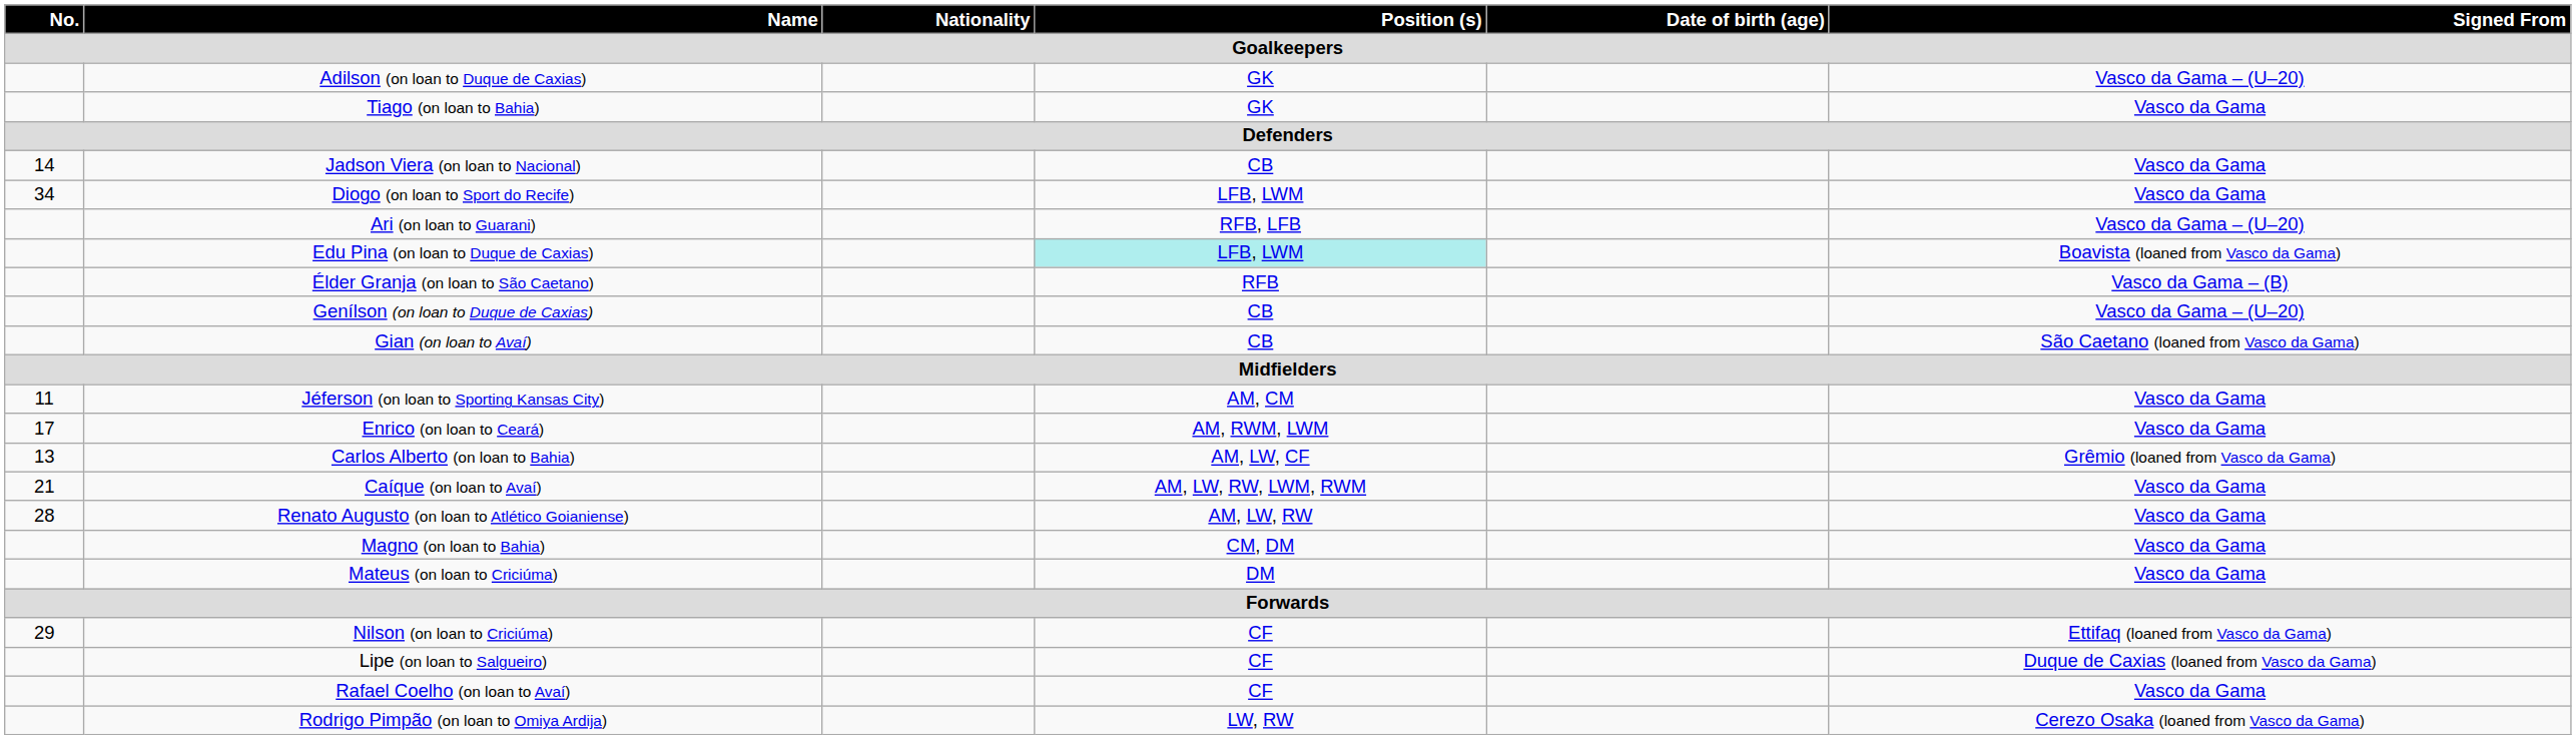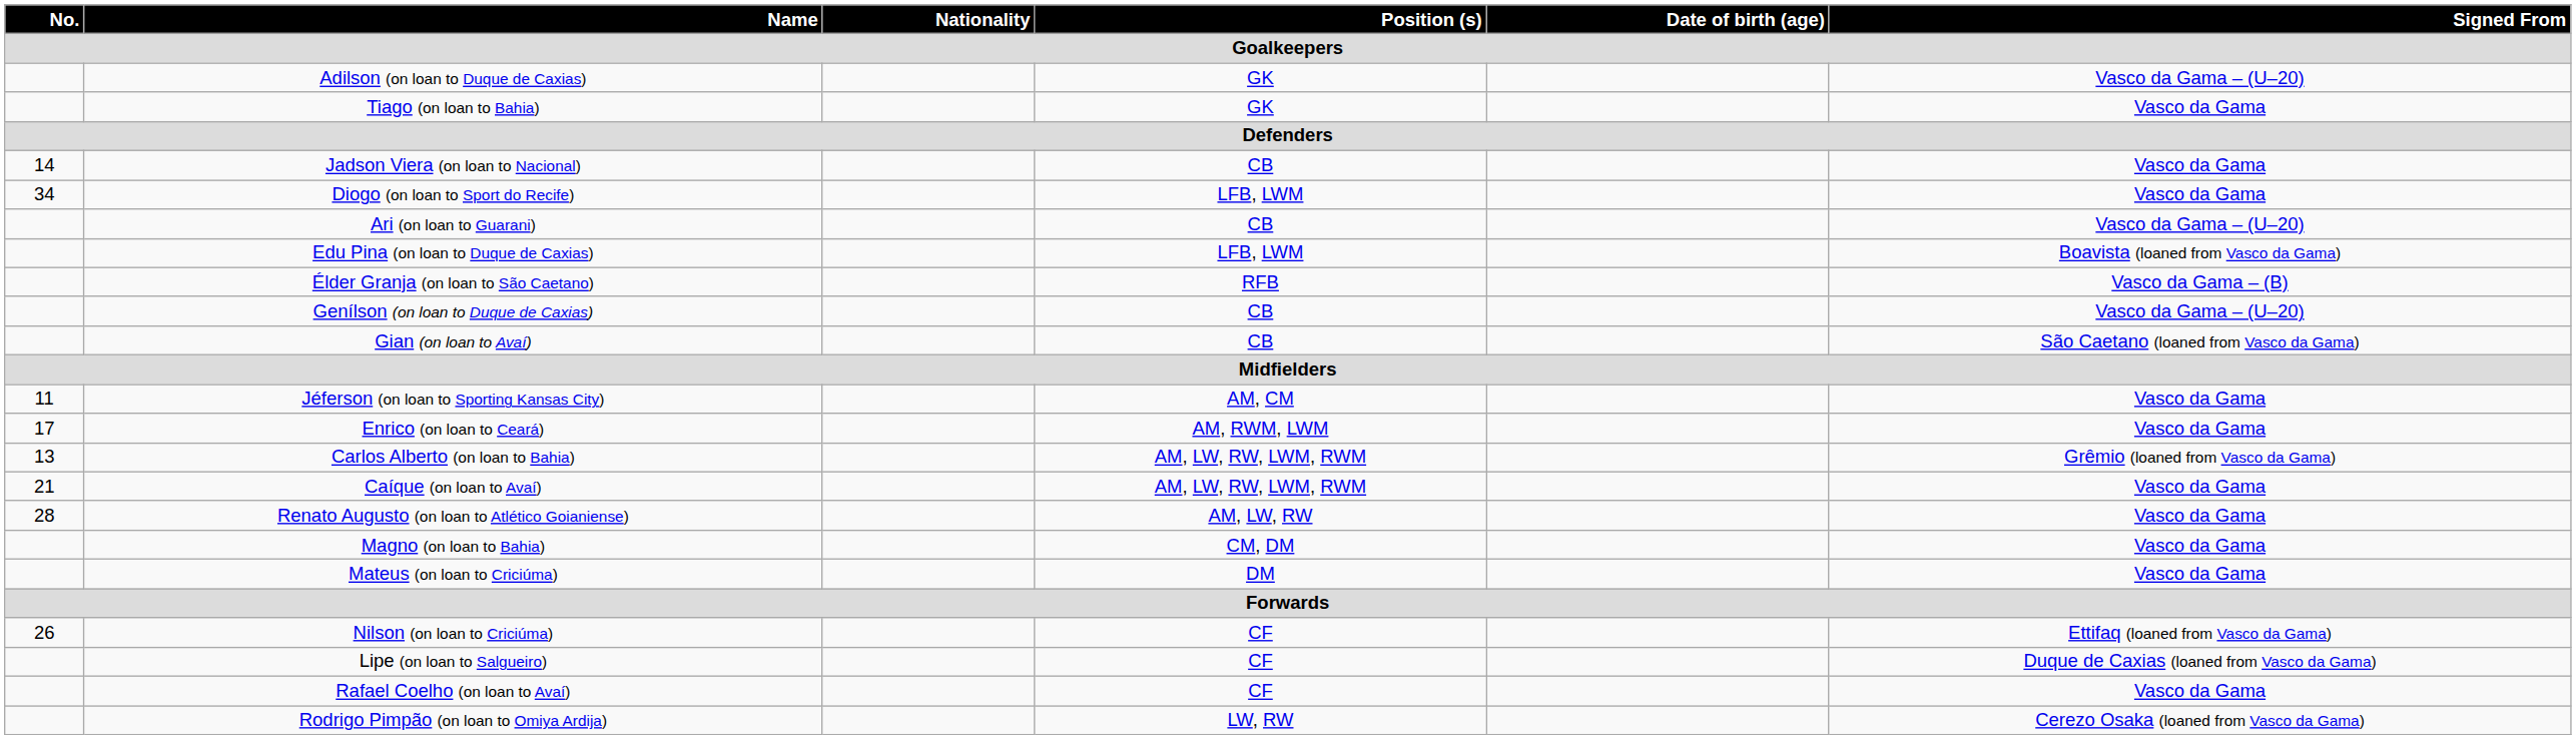 <table class="wikitable"  style="text-align:center; font-size:85%; width:95%;">
 <tr>
 <th style="background:black; color:white; text-align:right;">No.</th>
 <th style="background:black; color:white; text-align:right;">Name</th>
 <th style="background:black; color:white; text-align:right;">Nationality</th>
 <th style="background:black; color:white; text-align:right;">Position (s)</th>
 <th style="background:black; color:white; text-align:right;">Date of birth (age)</th>
 <th style="background:black; color:white; text-align:right;">Signed From</th>
 </tr>
 <tr>
 <th colspan="6"  style="background:#dcdcdc; text-align:center;">Goalkeepers</th>
 </tr>
 <tr>
 <td></td>
 <td><a href='#'>Adilson</a> <small>(on loan to <a href='#'>Duque de Caxias</a>)</small></td>
 <td></td>
 <td><a href='#'>GK</a></td>
 <td></td>
 <td> <a href='#'>Vasco da Gama – (U–20)</a></td>
 </tr>
 <tr>
 <td></td>
 <td><a href='#'>Tiago</a> <small>(on loan to <a href='#'>Bahia</a>)</small></td>
 <td></td>
 <td><a href='#'>GK</a></td>
 <td></td>
 <td> <a href='#'>Vasco da Gama</a></td>
 </tr>
 <tr>
 <th colspan="6"  style="background:#dcdcdc; text-align:center;">Defenders</th>
 </tr>
 <tr>
 <td>14</td>
 <td><a href='#'>Jadson Viera</a> <small>(on loan to <a href='#'>Nacional</a>)</small></td>
 <td></td>
 <td><a href='#'>CB</a></td>
 <td></td>
 <td> <a href='#'>Vasco da Gama</a></td>
 </tr>
 <tr>
 <td>34</td>
 <td><a href='#'>Diogo</a> <small>(on loan to <a href='#'>Sport do Recife</a>)</small></td>
 <td></td>
 <td><a href='#'>LFB</a>, <a href='#'>LWM</a></td>
 <td></td>
 <td> <a href='#'>Vasco da Gama</a></td>
 </tr>
 <tr>
 <td></td>
 <td><a href='#'>Ari</a> <small>(on loan to <a href='#'>Guarani</a>)</small></td>
 <td></td>
-<td><a href='#'>RFB</a>, <a href='#'>LFB</a></td>
+<td><a href='#'>CB</a></td>
 <td></td>
 <td> <a href='#'>Vasco da Gama – (U–20)</a></td>
 </tr>
 <tr>
 <td></td>
 <td><a href='#'>Edu Pina</a> <small>(on loan to <a href='#'>Duque de Caxias</a>)</small></td>
 <td></td>
-<td style="background: paleturquoise;"><a href='#'>LFB</a>, <a href='#'>LWM</a></td>
+<td><a href='#'>LFB</a>, <a href='#'>LWM</a></td>
 <td></td>
 <td> <a href='#'>Boavista</a> <small>(loaned from <a href='#'>Vasco da Gama</a>)</small></td>
 </tr>
 <tr>
 <td></td>
 <td><a href='#'>Élder Granja</a> <small>(on loan to <a href='#'>São Caetano</a>)</small></td>
 <td></td>
 <td><a href='#'>RFB</a></td>
 <td></td>
 <td> <a href='#'>Vasco da Gama – (B)</a></td>
 </tr>
 <tr>
 <td></td>
 <td><a href='#'>Genílson</a> <small><em>(on loan to <a href='#'>Duque de Caxias</a>)</em></small></td>
 <td></td>
 <td><a href='#'>CB</a></td>
 <td></td>
 <td> <a href='#'>Vasco da Gama – (U–20)</a></td>
 </tr>
 <tr>
 <td></td>
 <td><a href='#'>Gian</a> <small><em>(on loan to <a href='#'>Avaí</a>)</em></small></td>
 <td></td>
 <td><a href='#'>CB</a></td>
 <td></td>
 <td> <a href='#'>São Caetano</a> <small>(loaned from <a href='#'>Vasco da Gama</a>)</small></td>
 </tr>
 <tr>
 <th colspan="6"  style="background:#dcdcdc; text-align:center;">Midfielders</th>
 </tr>
 <tr>
 <td>11</td>
 <td><a href='#'>Jéferson</a> <small>(on loan to <a href='#'>Sporting Kansas City</a>)</small></td>
 <td></td>
 <td><a href='#'>AM</a>, <a href='#'>CM</a></td>
 <td></td>
 <td> <a href='#'>Vasco da Gama</a></td>
 </tr>
 <tr>
 <td>17</td>
 <td><a href='#'>Enrico</a> <small>(on loan to <a href='#'>Ceará</a>)</small></td>
 <td></td>
 <td><a href='#'>AM</a>, <a href='#'>RWM</a>, <a href='#'>LWM</a></td>
 <td></td>
 <td> <a href='#'>Vasco da Gama</a></td>
 </tr>
 <tr>
 <td>13</td>
 <td><a href='#'>Carlos Alberto</a> <small>(on loan to <a href='#'>Bahia</a>)</small></td>
 <td></td>
-<td><a href='#'>AM</a>, <a href='#'>LW</a>, <a href='#'>CF</a></td>
+<td><a href='#'>AM</a>, <a href='#'>LW</a>, <a href='#'>RW</a>, <a href='#'>LWM</a>, <a href='#'>RWM</a></td>
 <td></td>
 <td> <a href='#'>Grêmio</a> <small>(loaned from <a href='#'>Vasco da Gama</a>)</small></td>
 </tr>
 <tr>
 <td>21</td>
 <td><a href='#'>Caíque</a> <small>(on loan to <a href='#'>Avaí</a>)</small></td>
 <td></td>
 <td><a href='#'>AM</a>, <a href='#'>LW</a>, <a href='#'>RW</a>, <a href='#'>LWM</a>, <a href='#'>RWM</a></td>
 <td></td>
 <td> <a href='#'>Vasco da Gama</a></td>
 </tr>
 <tr>
 <td>28</td>
 <td><a href='#'>Renato Augusto</a> <small>(on loan to <a href='#'>Atlético Goianiense</a>)</small></td>
 <td></td>
 <td><a href='#'>AM</a>, <a href='#'>LW</a>, <a href='#'>RW</a></td>
 <td></td>
 <td> <a href='#'>Vasco da Gama</a></td>
 </tr>
 <tr>
 <td></td>
 <td><a href='#'>Magno</a> <small>(on loan to <a href='#'>Bahia</a>)</small></td>
 <td></td>
 <td><a href='#'>CM</a>, <a href='#'>DM</a></td>
 <td></td>
 <td> <a href='#'>Vasco da Gama</a></td>
 </tr>
 <tr>
 <td></td>
 <td><a href='#'>Mateus</a> <small>(on loan to <a href='#'>Criciúma</a>)</small></td>
 <td></td>
 <td><a href='#'>DM</a></td>
 <td></td>
 <td> <a href='#'>Vasco da Gama</a></td>
 </tr>
 <tr>
 <th colspan="6"  style="background:#dcdcdc; text-align:center;">Forwards</th>
 </tr>
 <tr>
-<td>29</td>
+<td>26</td>
 <td><a href='#'>Nilson</a> <small>(on loan to <a href='#'>Criciúma</a>)</small></td>
 <td></td>
 <td><a href='#'>CF</a></td>
 <td></td>
 <td> <a href='#'>Ettifaq</a> <small>(loaned from <a href='#'>Vasco da Gama</a>)</small></td>
 </tr>
 <tr>
 <td></td>
 <td>Lipe <small>(on loan to <a href='#'>Salgueiro</a>)</small></td>
 <td></td>
 <td><a href='#'>CF</a></td>
 <td></td>
 <td> <a href='#'>Duque de Caxias</a> <small>(loaned from <a href='#'>Vasco da Gama</a>)</small></td>
 </tr>
 <tr>
 <td></td>
 <td><a href='#'>Rafael Coelho</a> <small>(on loan to <a href='#'>Avaí</a>)</small></td>
 <td></td>
 <td><a href='#'>CF</a></td>
 <td></td>
 <td> <a href='#'>Vasco da Gama</a></td>
 </tr>
 <tr>
 <td></td>
 <td><a href='#'>Rodrigo Pimpão</a> <small>(on loan to <a href='#'>Omiya Ardija</a>)</small></td>
 <td></td>
 <td><a href='#'>LW</a>, <a href='#'>RW</a></td>
 <td></td>
 <td> <a href='#'>Cerezo Osaka</a> <small>(loaned from <a href='#'>Vasco da Gama</a>)</small></td>
 </tr>
 </table>
